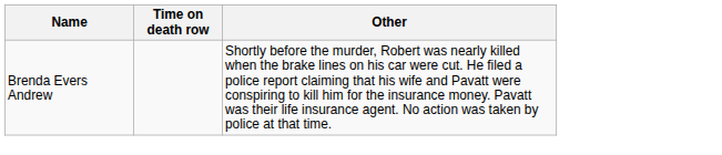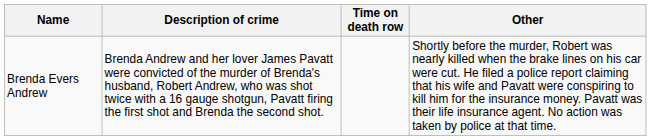 <table class="wikitable sortable">
 <tr>
 <th style="width:150px;"><strong>Name</strong></th>
+<th style="width:400px;"><strong>Description of crime</strong></th>
 <th style="width:100px;"><strong>Time on death row</strong></th>
 <th style="width:400px;"><strong>Other</strong></th>
 </tr>
 <tr>
 <td>Brenda Evers Andrew</td>
+<td>Brenda Andrew and her lover James Pavatt were convicted of the murder of Brenda's husband, Robert Andrew, who was shot twice with a 16 gauge shotgun, Pavatt firing the first shot and Brenda the second shot.</td>
 <td></td>
 <td>Shortly before the murder, Robert was nearly killed when the brake lines on his car were cut. He filed a police report claiming that his wife and Pavatt were conspiring to kill him for the insurance money. Pavatt was their life insurance agent. No action was taken by police at that time.</td>
 </tr>
 </table>
